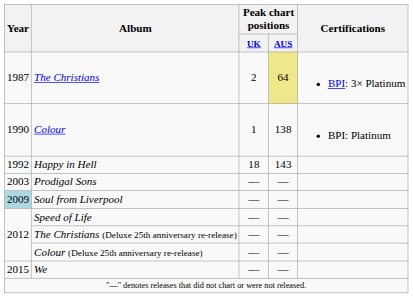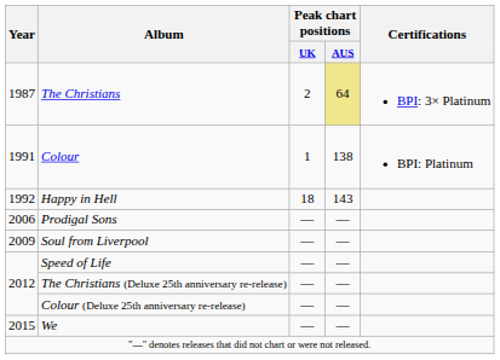 <table class="wikitable">
 <tr>
 <th scope="col" rowspan="2">Year</th>
 <th scope="col" rowspan="2">Album</th>
 <th scope="col" colspan="2">Peak chart positions</th>
 <th scope="col" rowspan="2">Certifications</th>
 </tr>
 <tr>
 <th style="width:35px;"><small><a href='#'>UK</a></small><br></th>
 <th style="width:35px;"><small><a href='#'>AUS</a></small><br></th>
 </tr>
 <tr>
 <td rowspan="1">1987</td>
 <td><em><a href='#'>The Christians</a></em></td>
 <td align=center>2</td>
 <td align=center style="background: khaki;">64</td>
 <td><br><ul><li><a href='#'>BPI</a>: 3× Platinum</li></ul></td>
 </tr>
 <tr>
-<td rowspan="1">1990</td>
+<td rowspan="1">1991</td>
 <td><em><a href='#'>Colour</a></em></td>
 <td align=center>1</td>
 <td align=center>138</td>
 <td><br><ul><li>BPI: Platinum</li></ul></td>
 </tr>
 <tr>
 <td rowspan="1">1992</td>
 <td><em>Happy in Hell</em></td>
 <td align=center>18</td>
 <td align=center>143</td>
 <td></td>
 </tr>
 <tr>
-<td rowspan="1">2003</td>
+<td rowspan="1">2006</td>
 <td><em>Prodigal Sons</em></td>
 <td align=center>―</td>
 <td align=center>―</td>
 <td></td>
 </tr>
 <tr>
-<td rowspan="1" style="background: lightblue;">2009</td>
+<td rowspan="1">2009</td>
 <td><em>Soul from Liverpool</em></td>
 <td align=center>―</td>
 <td align=center>―</td>
 <td></td>
 </tr>
 <tr>
 <td rowspan="3">2012</td>
 <td><em>Speed of Life</em></td>
 <td align=center>―</td>
 <td align=center>―</td>
 <td></td>
 </tr>
 <tr>
 <td><em>The Christians</em> <small>(Deluxe 25th anniversary re-release)</small></td>
 <td align=center>―</td>
 <td align=center>―</td>
 <td></td>
 </tr>
 <tr>
 <td><em>Colour</em> <small>(Deluxe 25th anniversary re-release)</small></td>
 <td align=center>―</td>
 <td align=center>―</td>
 <td></td>
 </tr>
 <tr>
 <td rowspan="1">2015</td>
 <td><em>We</em></td>
 <td align=center>―</td>
 <td align=center>―</td>
 <td></td>
 </tr>
 <tr>
 <td colspan="6" style="text-align:center; font-size:9pt;">"—" denotes releases that did not chart or were not released.</td>
 </tr>
 </table>
